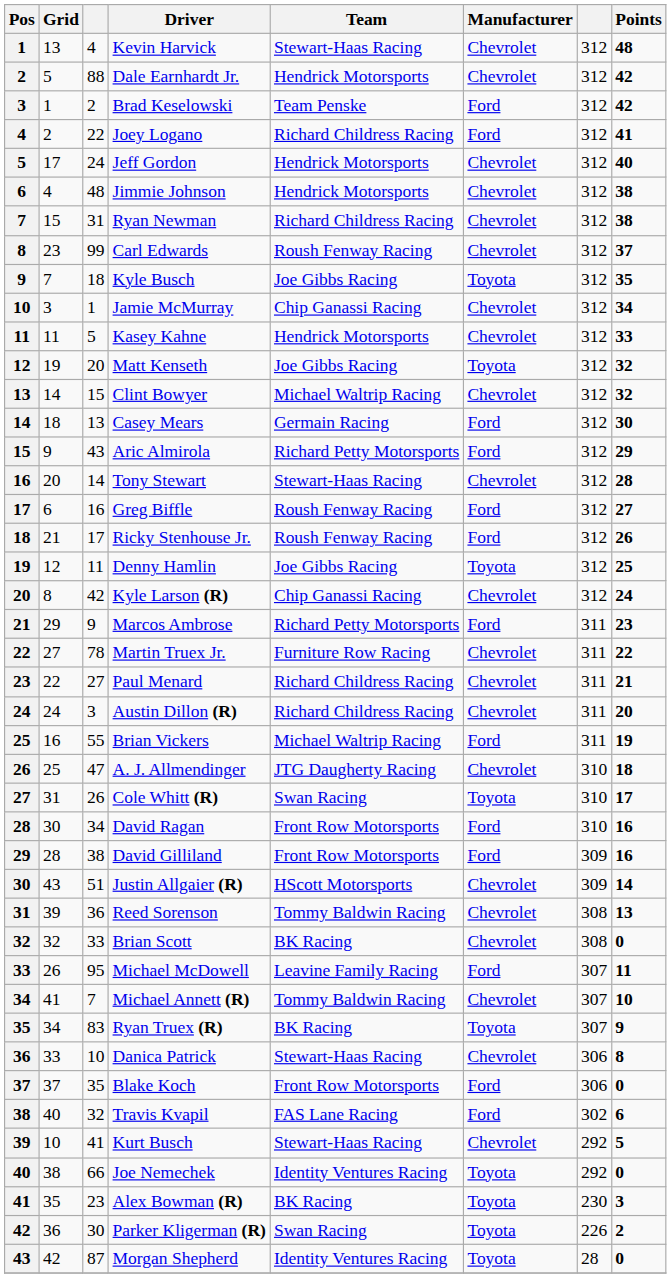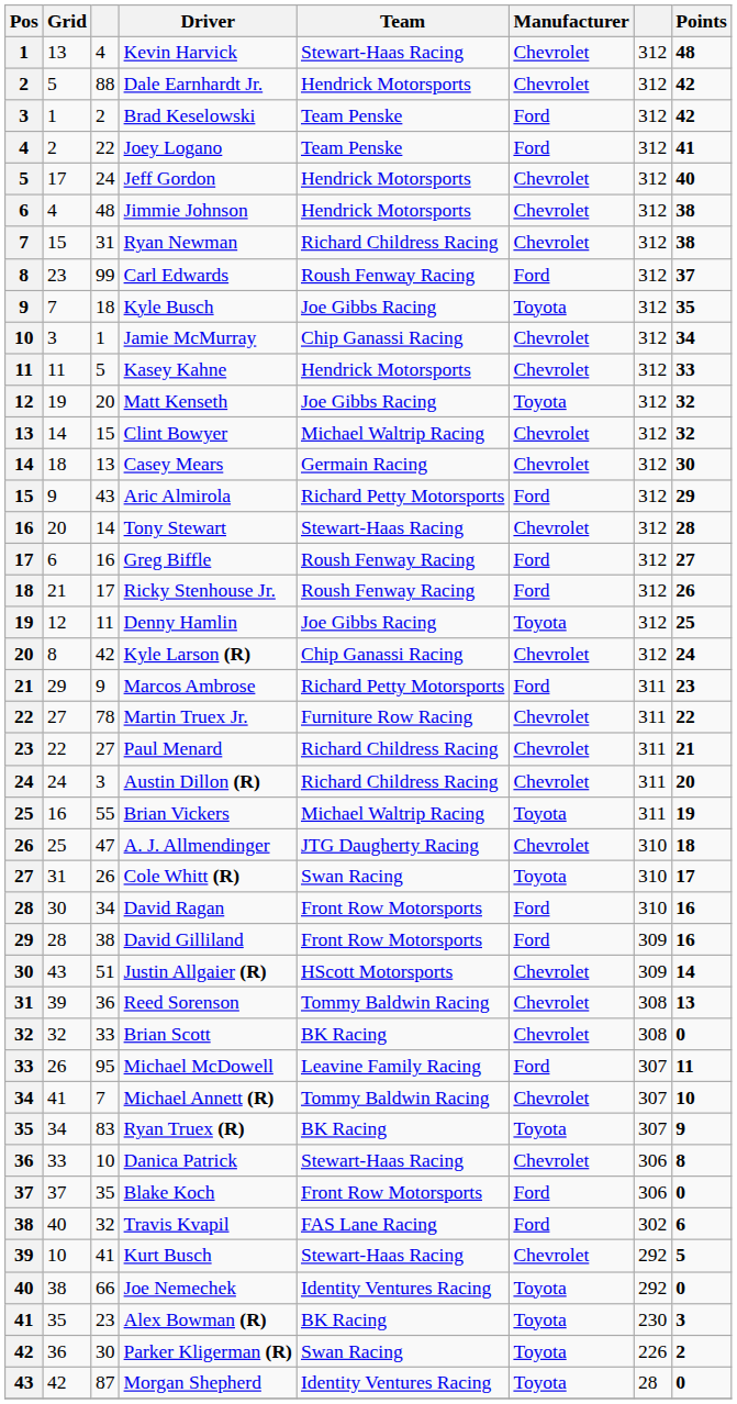 <table class="wikitable" style="font-size:95%">
 <tr>
 <th>Pos</th>
 <th>Grid</th>
 <th></th>
 <th>Driver</th>
 <th>Team</th>
 <th>Manufacturer</th>
 <th></th>
 <th>Points</th>
 </tr>
 <tr>
 <th>1</th>
 <td>13</td>
 <td>4</td>
 <td><a href='#'>Kevin Harvick</a></td>
 <td><a href='#'>Stewart-Haas Racing</a></td>
 <td><a href='#'>Chevrolet</a></td>
 <td>312</td>
 <td><strong>48</strong></td>
 </tr>
 <tr>
 <th>2</th>
 <td>5</td>
 <td>88</td>
 <td><a href='#'>Dale Earnhardt Jr.</a></td>
 <td><a href='#'>Hendrick Motorsports</a></td>
 <td><a href='#'>Chevrolet</a></td>
 <td>312</td>
 <td><strong>42</strong></td>
 </tr>
 <tr>
 <th>3</th>
 <td>1</td>
 <td>2</td>
 <td><a href='#'>Brad Keselowski</a></td>
 <td><a href='#'>Team Penske</a></td>
 <td><a href='#'>Ford</a></td>
 <td>312</td>
 <td><strong>42</strong></td>
 </tr>
 <tr>
 <th>4</th>
 <td>2</td>
 <td>22</td>
 <td><a href='#'>Joey Logano</a></td>
-<td><a href='#'>Richard Childress Racing</a></td>
+<td><a href='#'>Team Penske</a></td>
 <td><a href='#'>Ford</a></td>
 <td>312</td>
 <td><strong>41</strong></td>
 </tr>
 <tr>
 <th>5</th>
 <td>17</td>
 <td>24</td>
 <td><a href='#'>Jeff Gordon</a></td>
 <td><a href='#'>Hendrick Motorsports</a></td>
 <td><a href='#'>Chevrolet</a></td>
 <td>312</td>
 <td><strong>40</strong></td>
 </tr>
 <tr>
 <th>6</th>
 <td>4</td>
 <td>48</td>
 <td><a href='#'>Jimmie Johnson</a></td>
 <td><a href='#'>Hendrick Motorsports</a></td>
 <td><a href='#'>Chevrolet</a></td>
 <td>312</td>
 <td><strong>38</strong></td>
 </tr>
 <tr>
 <th>7</th>
 <td>15</td>
 <td>31</td>
 <td><a href='#'>Ryan Newman</a></td>
 <td><a href='#'>Richard Childress Racing</a></td>
 <td><a href='#'>Chevrolet</a></td>
 <td>312</td>
 <td><strong>38</strong></td>
 </tr>
 <tr>
 <th>8</th>
 <td>23</td>
 <td>99</td>
 <td><a href='#'>Carl Edwards</a></td>
 <td><a href='#'>Roush Fenway Racing</a></td>
-<td><a href='#'>Chevrolet</a></td>
+<td><a href='#'>Ford</a></td>
 <td>312</td>
 <td><strong>37</strong></td>
 </tr>
 <tr>
 <th>9</th>
 <td>7</td>
 <td>18</td>
 <td><a href='#'>Kyle Busch</a></td>
 <td><a href='#'>Joe Gibbs Racing</a></td>
 <td><a href='#'>Toyota</a></td>
 <td>312</td>
 <td><strong>35</strong></td>
 </tr>
 <tr>
 <th>10</th>
 <td>3</td>
 <td>1</td>
 <td><a href='#'>Jamie McMurray</a></td>
 <td><a href='#'>Chip Ganassi Racing</a></td>
 <td><a href='#'>Chevrolet</a></td>
 <td>312</td>
 <td><strong>34</strong></td>
 </tr>
 <tr>
 <th>11</th>
 <td>11</td>
 <td>5</td>
 <td><a href='#'>Kasey Kahne</a></td>
 <td><a href='#'>Hendrick Motorsports</a></td>
 <td><a href='#'>Chevrolet</a></td>
 <td>312</td>
 <td><strong>33</strong></td>
 </tr>
 <tr>
 <th>12</th>
 <td>19</td>
 <td>20</td>
 <td><a href='#'>Matt Kenseth</a></td>
 <td><a href='#'>Joe Gibbs Racing</a></td>
 <td><a href='#'>Toyota</a></td>
 <td>312</td>
 <td><strong>32</strong></td>
 </tr>
 <tr>
 <th>13</th>
 <td>14</td>
 <td>15</td>
 <td><a href='#'>Clint Bowyer</a></td>
 <td><a href='#'>Michael Waltrip Racing</a></td>
 <td><a href='#'>Chevrolet</a></td>
 <td>312</td>
 <td><strong>32</strong></td>
 </tr>
 <tr>
 <th>14</th>
 <td>18</td>
 <td>13</td>
 <td><a href='#'>Casey Mears</a></td>
 <td><a href='#'>Germain Racing</a></td>
-<td><a href='#'>Ford</a></td>
+<td><a href='#'>Chevrolet</a></td>
 <td>312</td>
 <td><strong>30</strong></td>
 </tr>
 <tr>
 <th>15</th>
 <td>9</td>
 <td>43</td>
 <td><a href='#'>Aric Almirola</a></td>
 <td><a href='#'>Richard Petty Motorsports</a></td>
 <td><a href='#'>Ford</a></td>
 <td>312</td>
 <td><strong>29</strong></td>
 </tr>
 <tr>
 <th>16</th>
 <td>20</td>
 <td>14</td>
 <td><a href='#'>Tony Stewart</a></td>
 <td><a href='#'>Stewart-Haas Racing</a></td>
 <td><a href='#'>Chevrolet</a></td>
 <td>312</td>
 <td><strong>28</strong></td>
 </tr>
 <tr>
 <th>17</th>
 <td>6</td>
 <td>16</td>
 <td><a href='#'>Greg Biffle</a></td>
 <td><a href='#'>Roush Fenway Racing</a></td>
 <td><a href='#'>Ford</a></td>
 <td>312</td>
 <td><strong>27</strong></td>
 </tr>
 <tr>
 <th>18</th>
 <td>21</td>
 <td>17</td>
 <td><a href='#'>Ricky Stenhouse Jr.</a></td>
 <td><a href='#'>Roush Fenway Racing</a></td>
 <td><a href='#'>Ford</a></td>
 <td>312</td>
 <td><strong>26</strong></td>
 </tr>
 <tr>
 <th>19</th>
 <td>12</td>
 <td>11</td>
 <td><a href='#'>Denny Hamlin</a></td>
 <td><a href='#'>Joe Gibbs Racing</a></td>
 <td><a href='#'>Toyota</a></td>
 <td>312</td>
 <td><strong>25</strong></td>
 </tr>
 <tr>
 <th>20</th>
 <td>8</td>
 <td>42</td>
 <td><a href='#'>Kyle Larson</a> <strong>(R)</strong></td>
 <td><a href='#'>Chip Ganassi Racing</a></td>
 <td><a href='#'>Chevrolet</a></td>
 <td>312</td>
 <td><strong>24</strong></td>
 </tr>
 <tr>
 <th>21</th>
 <td>29</td>
 <td>9</td>
 <td><a href='#'>Marcos Ambrose</a></td>
 <td><a href='#'>Richard Petty Motorsports</a></td>
 <td><a href='#'>Ford</a></td>
 <td>311</td>
 <td><strong>23</strong></td>
 </tr>
 <tr>
 <th>22</th>
 <td>27</td>
 <td>78</td>
 <td><a href='#'>Martin Truex Jr.</a></td>
 <td><a href='#'>Furniture Row Racing</a></td>
 <td><a href='#'>Chevrolet</a></td>
 <td>311</td>
 <td><strong>22</strong></td>
 </tr>
 <tr>
 <th>23</th>
 <td>22</td>
 <td>27</td>
 <td><a href='#'>Paul Menard</a></td>
 <td><a href='#'>Richard Childress Racing</a></td>
 <td><a href='#'>Chevrolet</a></td>
 <td>311</td>
 <td><strong>21</strong></td>
 </tr>
 <tr>
 <th>24</th>
 <td>24</td>
 <td>3</td>
 <td><a href='#'>Austin Dillon</a> <strong>(R)</strong></td>
 <td><a href='#'>Richard Childress Racing</a></td>
 <td><a href='#'>Chevrolet</a></td>
 <td>311</td>
 <td><strong>20</strong></td>
 </tr>
 <tr>
 <th>25</th>
 <td>16</td>
 <td>55</td>
 <td><a href='#'>Brian Vickers</a></td>
 <td><a href='#'>Michael Waltrip Racing</a></td>
-<td><a href='#'>Ford</a></td>
+<td><a href='#'>Toyota</a></td>
 <td>311</td>
 <td><strong>19</strong></td>
 </tr>
 <tr>
 <th>26</th>
 <td>25</td>
 <td>47</td>
 <td><a href='#'>A. J. Allmendinger</a></td>
 <td><a href='#'>JTG Daugherty Racing</a></td>
 <td><a href='#'>Chevrolet</a></td>
 <td>310</td>
 <td><strong>18</strong></td>
 </tr>
 <tr>
 <th>27</th>
 <td>31</td>
 <td>26</td>
 <td><a href='#'>Cole Whitt</a> <strong>(R)</strong></td>
 <td><a href='#'>Swan Racing</a></td>
 <td><a href='#'>Toyota</a></td>
 <td>310</td>
 <td><strong>17</strong></td>
 </tr>
 <tr>
 <th>28</th>
 <td>30</td>
 <td>34</td>
 <td><a href='#'>David Ragan</a></td>
 <td><a href='#'>Front Row Motorsports</a></td>
 <td><a href='#'>Ford</a></td>
 <td>310</td>
 <td><strong>16</strong></td>
 </tr>
 <tr>
 <th>29</th>
 <td>28</td>
 <td>38</td>
 <td><a href='#'>David Gilliland</a></td>
 <td><a href='#'>Front Row Motorsports</a></td>
 <td><a href='#'>Ford</a></td>
 <td>309</td>
 <td><strong>16</strong></td>
 </tr>
 <tr>
 <th>30</th>
 <td>43</td>
 <td>51</td>
 <td><a href='#'>Justin Allgaier</a> <strong>(R)</strong></td>
 <td><a href='#'>HScott Motorsports</a></td>
 <td><a href='#'>Chevrolet</a></td>
 <td>309</td>
 <td><strong>14</strong></td>
 </tr>
 <tr>
 <th>31</th>
 <td>39</td>
 <td>36</td>
 <td><a href='#'>Reed Sorenson</a></td>
 <td><a href='#'>Tommy Baldwin Racing</a></td>
 <td><a href='#'>Chevrolet</a></td>
 <td>308</td>
 <td><strong>13</strong></td>
 </tr>
 <tr>
 <th>32</th>
 <td>32</td>
 <td>33</td>
 <td><a href='#'>Brian Scott</a></td>
 <td><a href='#'>BK Racing</a></td>
 <td><a href='#'>Chevrolet</a></td>
 <td>308</td>
 <td><strong>0</strong></td>
 </tr>
 <tr>
 <th>33</th>
 <td>26</td>
 <td>95</td>
 <td><a href='#'>Michael McDowell</a></td>
 <td><a href='#'>Leavine Family Racing</a></td>
 <td><a href='#'>Ford</a></td>
 <td>307</td>
 <td><strong>11</strong></td>
 </tr>
 <tr>
 <th>34</th>
 <td>41</td>
 <td>7</td>
 <td><a href='#'>Michael Annett</a> <strong>(R)</strong></td>
 <td><a href='#'>Tommy Baldwin Racing</a></td>
 <td><a href='#'>Chevrolet</a></td>
 <td>307</td>
 <td><strong>10</strong></td>
 </tr>
 <tr>
 <th>35</th>
 <td>34</td>
 <td>83</td>
 <td><a href='#'>Ryan Truex</a> <strong>(R)</strong></td>
 <td><a href='#'>BK Racing</a></td>
 <td><a href='#'>Toyota</a></td>
 <td>307</td>
 <td><strong>9</strong></td>
 </tr>
 <tr>
 <th>36</th>
 <td>33</td>
 <td>10</td>
 <td><a href='#'>Danica Patrick</a></td>
 <td><a href='#'>Stewart-Haas Racing</a></td>
 <td><a href='#'>Chevrolet</a></td>
 <td>306</td>
 <td><strong>8</strong></td>
 </tr>
 <tr>
 <th>37</th>
 <td>37</td>
 <td>35</td>
 <td><a href='#'>Blake Koch</a></td>
 <td><a href='#'>Front Row Motorsports</a></td>
 <td><a href='#'>Ford</a></td>
 <td>306</td>
 <td><strong>0</strong></td>
 </tr>
 <tr>
 <th>38</th>
 <td>40</td>
 <td>32</td>
 <td><a href='#'>Travis Kvapil</a></td>
 <td><a href='#'>FAS Lane Racing</a></td>
 <td><a href='#'>Ford</a></td>
 <td>302</td>
 <td><strong>6</strong></td>
 </tr>
 <tr>
 <th>39</th>
 <td>10</td>
 <td>41</td>
 <td><a href='#'>Kurt Busch</a></td>
 <td><a href='#'>Stewart-Haas Racing</a></td>
 <td><a href='#'>Chevrolet</a></td>
 <td>292</td>
 <td><strong>5</strong></td>
 </tr>
 <tr>
 <th>40</th>
 <td>38</td>
 <td>66</td>
 <td><a href='#'>Joe Nemechek</a></td>
 <td><a href='#'>Identity Ventures Racing</a></td>
 <td><a href='#'>Toyota</a></td>
 <td>292</td>
 <td><strong>0</strong></td>
 </tr>
 <tr>
 <th>41</th>
 <td>35</td>
 <td>23</td>
 <td><a href='#'>Alex Bowman</a> <strong>(R)</strong></td>
 <td><a href='#'>BK Racing</a></td>
 <td><a href='#'>Toyota</a></td>
 <td>230</td>
 <td><strong>3</strong></td>
 </tr>
 <tr>
 <th>42</th>
 <td>36</td>
 <td>30</td>
 <td><a href='#'>Parker Kligerman</a> <strong>(R)</strong></td>
 <td><a href='#'>Swan Racing</a></td>
 <td><a href='#'>Toyota</a></td>
 <td>226</td>
 <td><strong>2</strong></td>
 </tr>
 <tr>
 <th>43</th>
 <td>42</td>
 <td>87</td>
 <td><a href='#'>Morgan Shepherd</a></td>
 <td><a href='#'>Identity Ventures Racing</a></td>
 <td><a href='#'>Toyota</a></td>
 <td>28</td>
 <td><strong>0</strong></td>
 </tr>
 <tr>
 </tr>
 </table>
